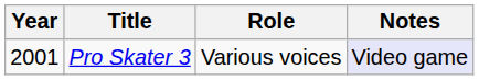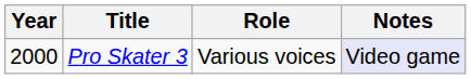 <table class="wikitable sortable">
 <tr>
 <th>Year</th>
 <th>Title</th>
 <th>Role</th>
 <th class="unsortable">Notes</th>
 </tr>
 <tr>
-<td>2001</td>
+<td>2000</td>
 <td><em><a href='#'>Pro Skater 3</a></em></td>
 <td>Various voices</td>
 <td style="background: lavender;">Video game</td>
 </tr>
 </table>
